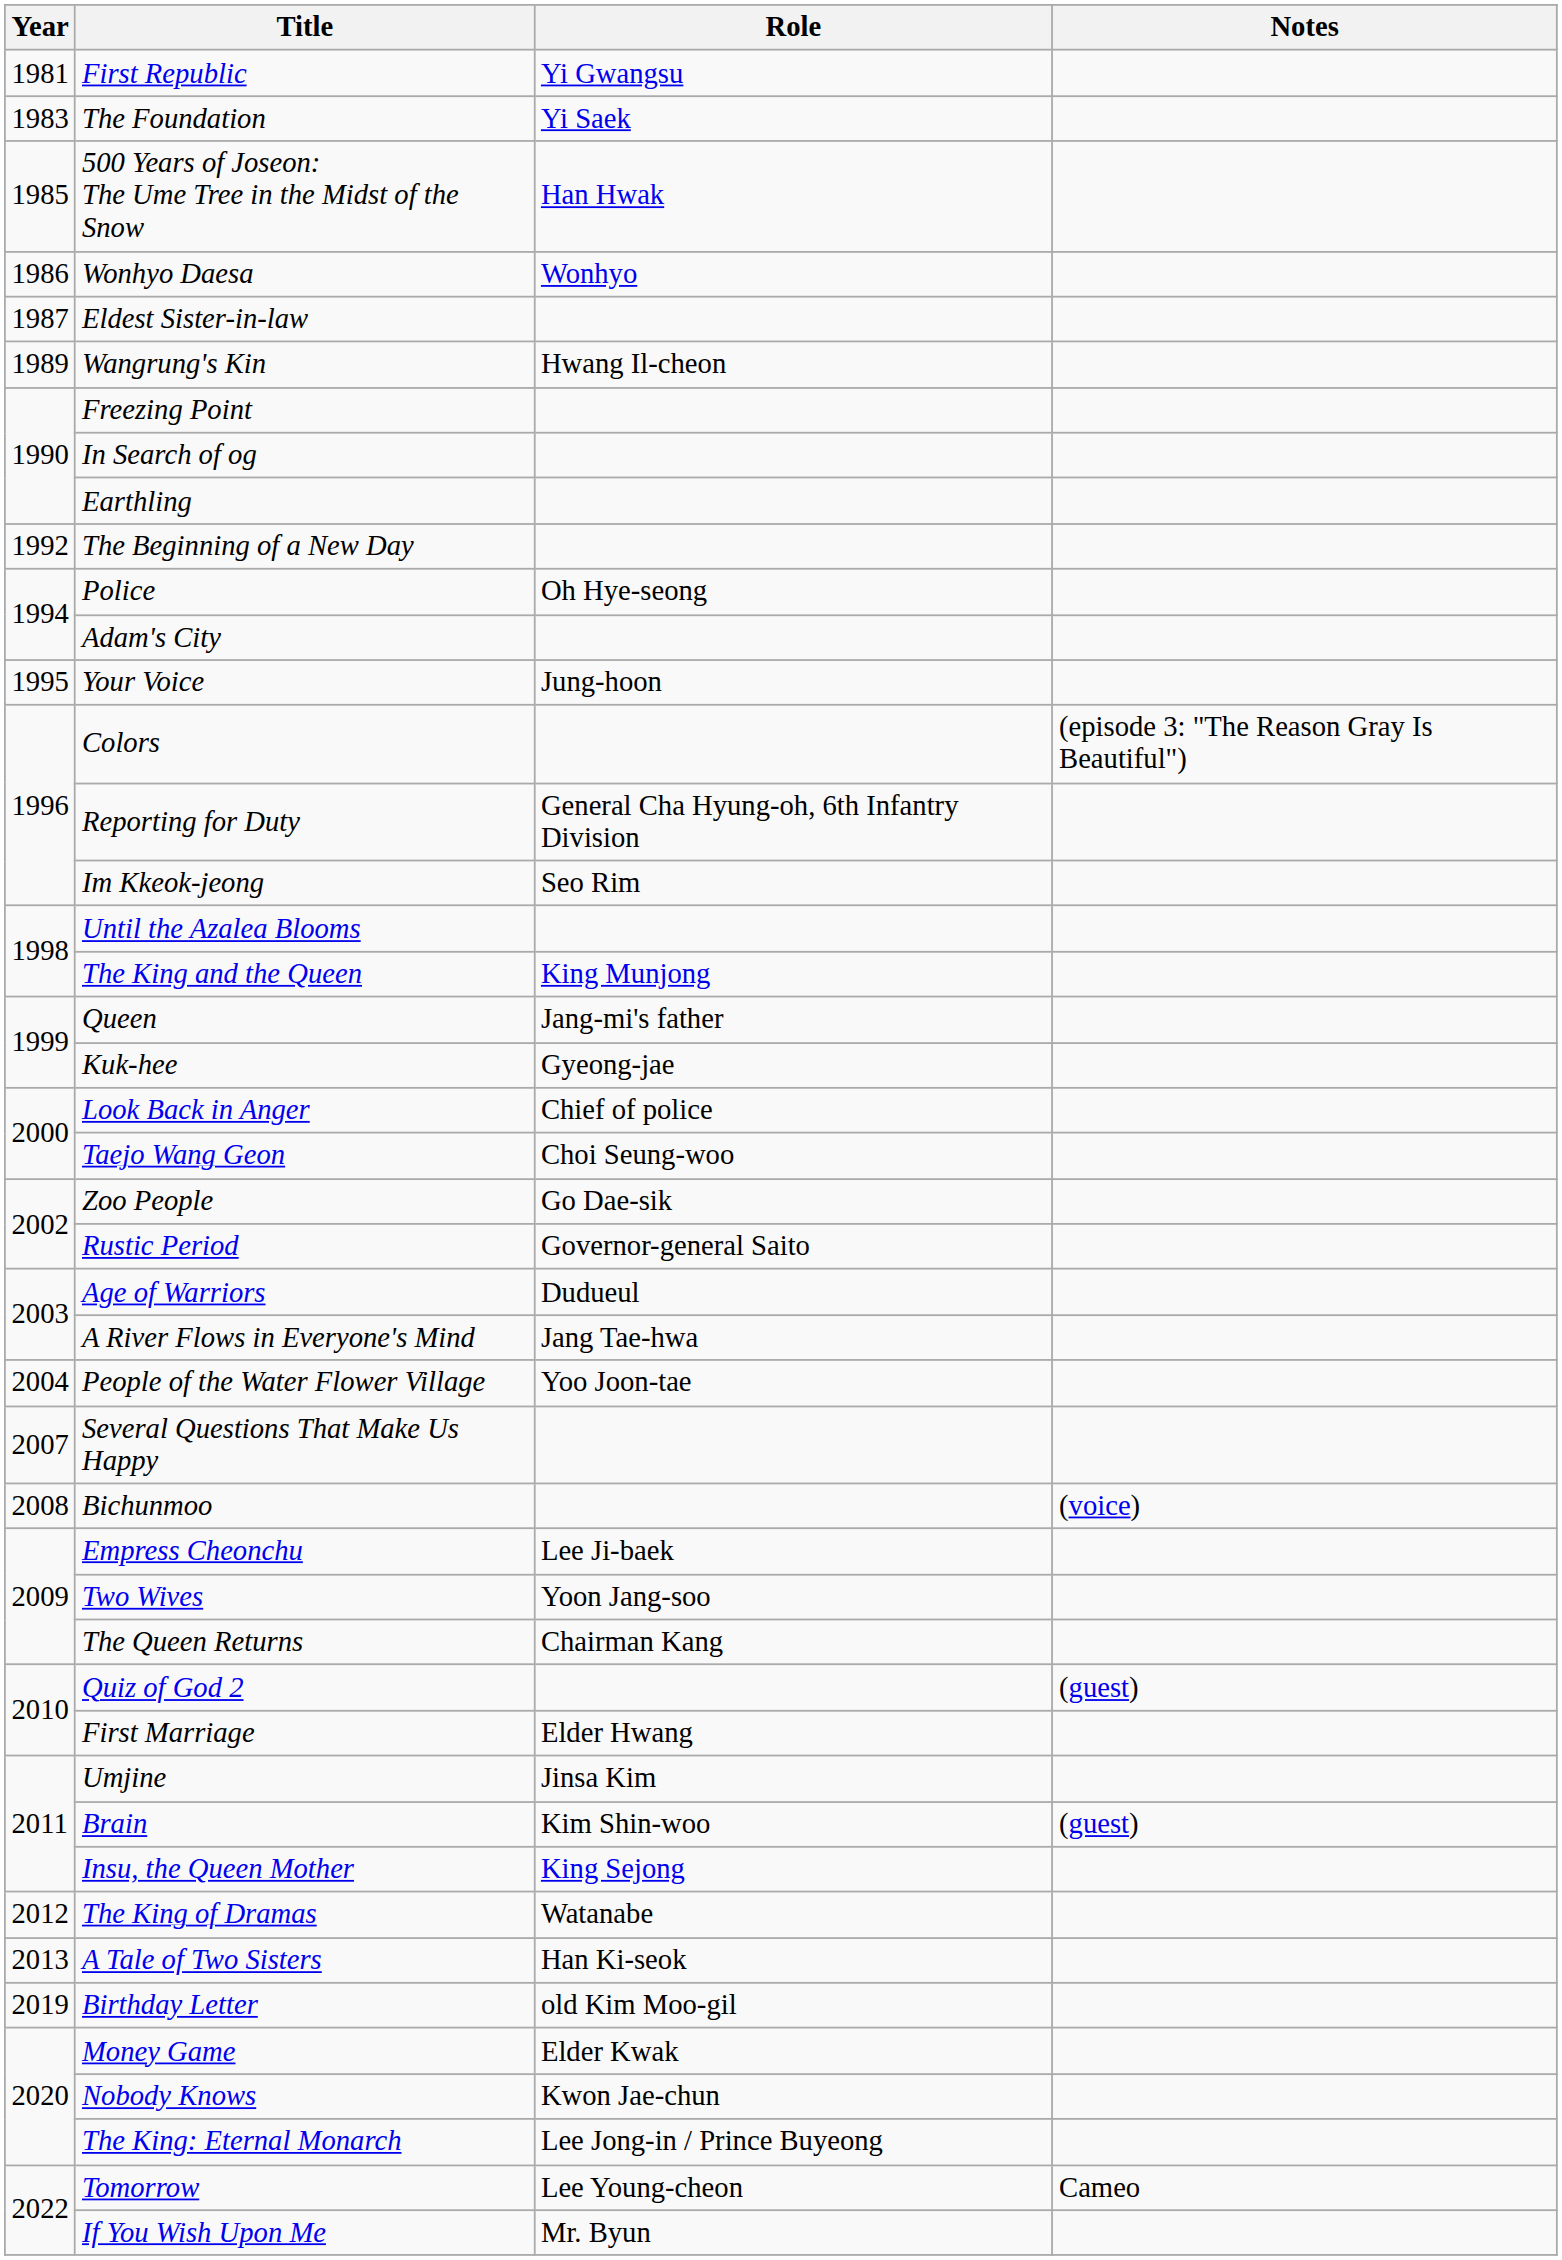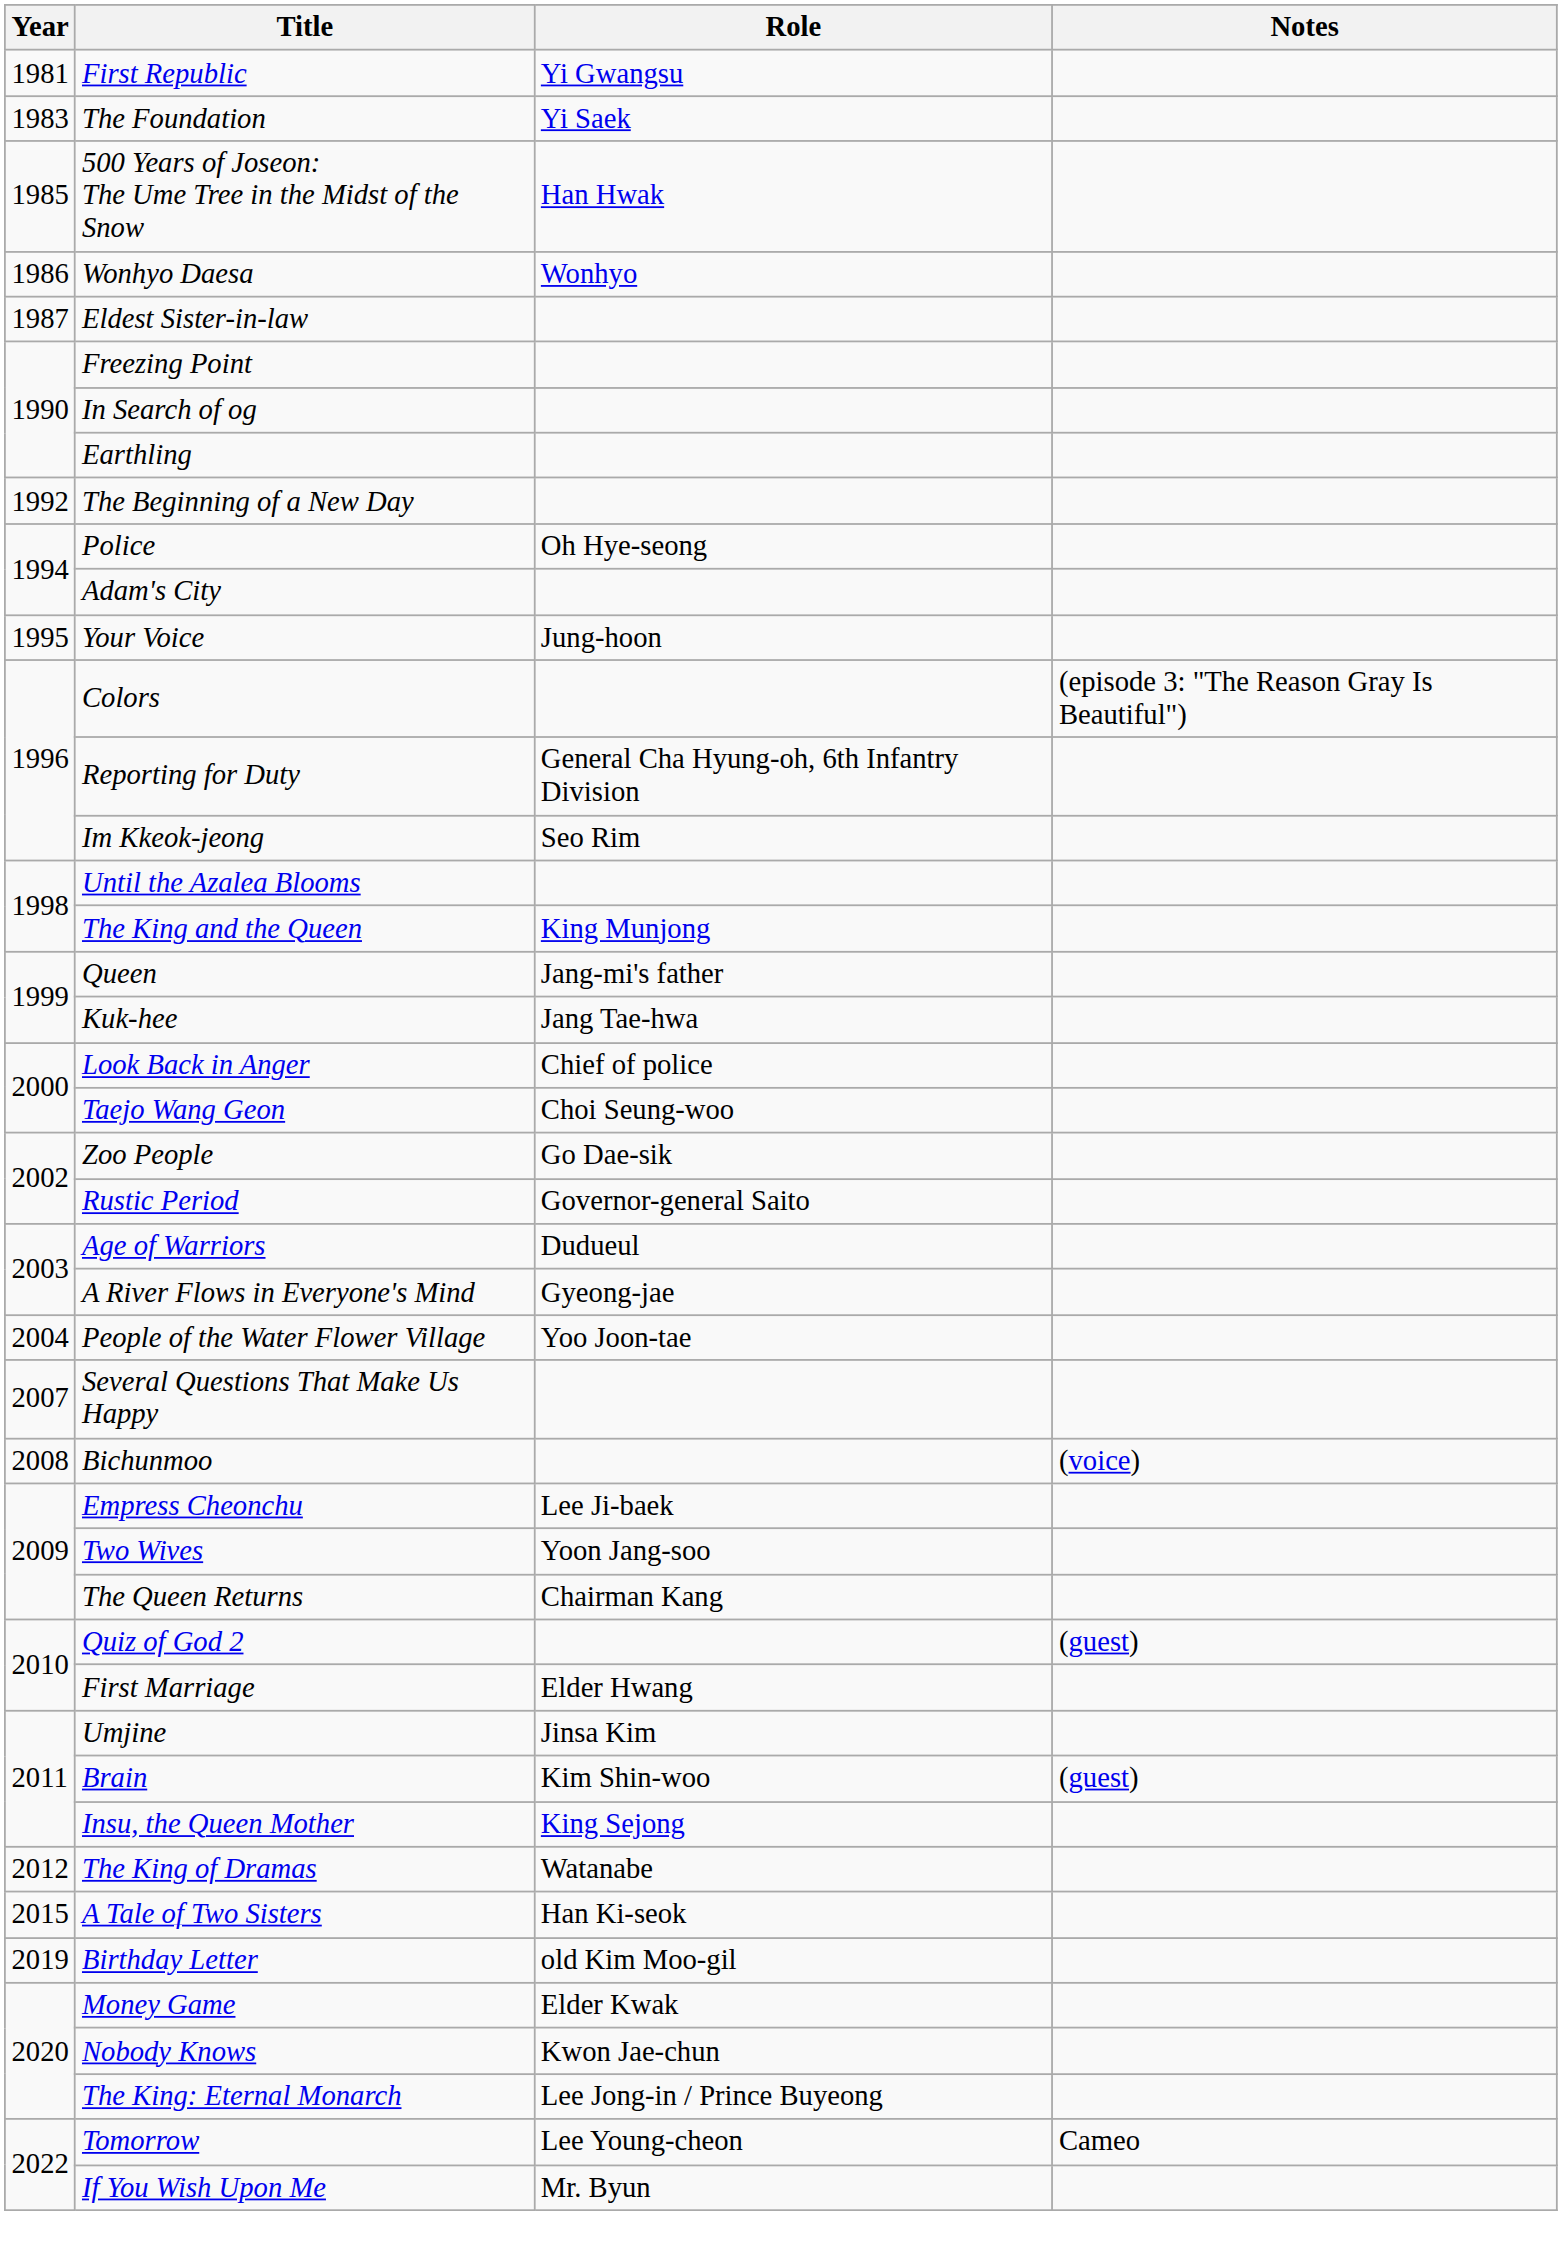 <table class="wikitable sortable">
 <tr>
 <th>Year</th>
 <th>Title</th>
 <th>Role</th>
 <th>Notes</th>
 </tr>
 <tr>
 <td>1981</td>
 <td><em><a href='#'>First Republic</a></em></td>
 <td><a href='#'>Yi Gwangsu</a></td>
 <td></td>
 </tr>
 <tr>
 <td>1983</td>
 <td><em>The Foundation</em></td>
 <td><a href='#'>Yi Saek</a></td>
 <td></td>
 </tr>
 <tr>
 <td>1985</td>
 <td><em>500 Years of Joseon: <br> The Ume Tree in the Midst of the Snow</em></td>
 <td><a href='#'>Han Hwak</a></td>
 <td></td>
 </tr>
 <tr>
 <td>1986</td>
 <td><em>Wonhyo Daesa</em></td>
 <td><a href='#'>Wonhyo</a></td>
 <td></td>
 </tr>
 <tr>
 <td>1987</td>
 <td><em>Eldest Sister-in-law</em> </td>
 <td></td>
-<td></td>
-</tr>
-<tr>
-<td>1989</td>
-<td><em>Wangrung's Kin</em></td>
-<td>Hwang Il-cheon</td>
 <td></td>
 </tr>
 <tr>
 <td rowspan=3>1990</td>
 <td><em>Freezing Point</em></td>
 <td></td>
 <td></td>
 </tr>
 <tr>
 <td><em>In Search of og</em></td>
 <td></td>
 <td></td>
 </tr>
 <tr>
 <td><em>Earthling</em></td>
 <td></td>
 <td></td>
 </tr>
 <tr>
 <td>1992</td>
 <td><em>The Beginning of a New Day</em></td>
 <td></td>
 <td></td>
 </tr>
 <tr>
 <td rowspan=2>1994</td>
 <td><em>Police</em></td>
 <td>Oh Hye-seong</td>
 <td></td>
 </tr>
 <tr>
 <td><em>Adam's City</em></td>
 <td></td>
 <td></td>
 </tr>
 <tr>
 <td>1995</td>
 <td><em>Your Voice</em></td>
 <td>Jung-hoon</td>
 <td></td>
 </tr>
 <tr>
 <td rowspan=3>1996</td>
 <td><em>Colors</em></td>
 <td></td>
 <td>(episode 3: "The Reason Gray Is Beautiful")</td>
 </tr>
 <tr>
 <td><em>Reporting for Duty</em></td>
 <td>General Cha Hyung-oh, 6th Infantry Division</td>
 <td></td>
 </tr>
 <tr>
 <td><em>Im Kkeok-jeong</em></td>
 <td>Seo Rim</td>
 <td></td>
 </tr>
 <tr>
 <td rowspan=2>1998</td>
 <td><em><a href='#'>Until the Azalea Blooms</a></em></td>
 <td></td>
 <td></td>
 </tr>
 <tr>
 <td><em><a href='#'>The King and the Queen</a></em></td>
 <td><a href='#'>King Munjong</a></td>
 <td></td>
 </tr>
 <tr>
 <td rowspan=2>1999</td>
 <td><em>Queen</em></td>
 <td>Jang-mi's father</td>
 <td></td>
 </tr>
 <tr>
 <td><em>Kuk-hee</em></td>
-<td>Gyeong-jae</td>
+<td>Jang Tae-hwa</td>
 <td></td>
 </tr>
 <tr>
 <td rowspan=2>2000</td>
 <td><em><a href='#'>Look Back in Anger</a></em></td>
 <td>Chief of police</td>
 <td></td>
 </tr>
 <tr>
 <td><em><a href='#'>Taejo Wang Geon</a></em></td>
 <td>Choi Seung-woo</td>
 <td></td>
 </tr>
 <tr>
 <td rowspan=2>2002</td>
 <td><em>Zoo People</em></td>
 <td>Go Dae-sik</td>
 <td></td>
 </tr>
 <tr>
 <td><em><a href='#'>Rustic Period</a></em></td>
 <td>Governor-general Saito</td>
 <td></td>
 </tr>
 <tr>
 <td rowspan=2>2003</td>
 <td><em><a href='#'>Age of Warriors</a></em></td>
 <td>Dudueul</td>
 <td></td>
 </tr>
 <tr>
 <td><em>A River Flows in Everyone's Mind</em></td>
-<td>Jang Tae-hwa</td>
+<td>Gyeong-jae</td>
 <td></td>
 </tr>
 <tr>
 <td>2004</td>
 <td><em>People of the Water Flower Village</em></td>
 <td>Yoo Joon-tae</td>
 <td></td>
 </tr>
 <tr>
 <td>2007</td>
 <td><em>Several Questions That Make Us Happy</em></td>
 <td></td>
 <td></td>
 </tr>
 <tr>
 <td>2008</td>
 <td><em>Bichunmoo</em></td>
 <td></td>
 <td>(<a href='#'>voice</a>)</td>
 </tr>
 <tr>
 <td rowspan=3>2009</td>
 <td><em><a href='#'>Empress Cheonchu</a></em></td>
 <td>Lee Ji-baek</td>
 <td></td>
 </tr>
 <tr>
 <td><em><a href='#'>Two Wives</a></em></td>
 <td>Yoon Jang-soo</td>
 <td></td>
 </tr>
 <tr>
 <td><em>The Queen Returns</em></td>
 <td>Chairman Kang</td>
 <td></td>
 </tr>
 <tr>
 <td rowspan=2>2010</td>
 <td><em><a href='#'>Quiz of God 2</a></em></td>
 <td></td>
 <td>(<a href='#'>guest</a>)</td>
 </tr>
 <tr>
 <td><em>First Marriage</em></td>
 <td>Elder Hwang</td>
 <td></td>
 </tr>
 <tr>
 <td rowspan=3>2011</td>
 <td><em>Umjine</em></td>
 <td>Jinsa Kim</td>
 <td></td>
 </tr>
 <tr>
 <td><em><a href='#'>Brain</a></em></td>
 <td>Kim Shin-woo</td>
 <td>(<a href='#'>guest</a>)</td>
 </tr>
 <tr>
 <td><em><a href='#'>Insu, the Queen Mother</a></em></td>
 <td><a href='#'>King Sejong</a></td>
 <td></td>
 </tr>
 <tr>
 <td>2012</td>
 <td><em><a href='#'>The King of Dramas</a></em></td>
 <td>Watanabe</td>
 <td></td>
 </tr>
 <tr>
-<td>2013</td>
+<td>2015</td>
 <td><em><a href='#'>A Tale of Two Sisters</a></em></td>
 <td>Han Ki-seok</td>
 <td></td>
 </tr>
 <tr>
 <td>2019</td>
 <td><em><a href='#'>Birthday Letter</a></em></td>
 <td>old Kim Moo-gil</td>
 <td></td>
 </tr>
 <tr>
 <td rowspan=3>2020</td>
 <td><em><a href='#'>Money Game</a></em></td>
 <td>Elder Kwak</td>
 <td></td>
 </tr>
 <tr>
 <td><em><a href='#'>Nobody Knows</a></em></td>
 <td>Kwon Jae-chun</td>
 <td></td>
 </tr>
 <tr>
 <td><em><a href='#'>The King: Eternal Monarch</a></em></td>
 <td>Lee Jong-in / Prince Buyeong</td>
 <td></td>
 </tr>
 <tr>
 <td rowspan=2>2022</td>
 <td><em><a href='#'>Tomorrow</a></em></td>
 <td>Lee Young-cheon</td>
 <td>Cameo</td>
 </tr>
 <tr>
 <td><em><a href='#'>If You Wish Upon Me</a></em></td>
 <td>Mr. Byun</td>
 <td></td>
 </tr>
 </table>
